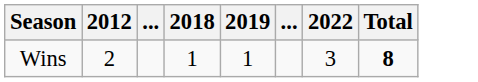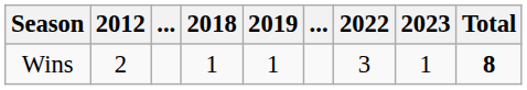 <table class="wikitable">
 <tr>
 <th>Season</th>
 <th>2012</th>
 <th>...</th>
 <th>2018</th>
 <th>2019</th>
 <th>...</th>
 <th>2022</th>
+<th>2023</th>
 <th><strong>Total</strong></th>
 </tr>
 <tr align="center">
 <td>Wins</td>
 <td>2</td>
 <td></td>
 <td>1</td>
 <td>1</td>
 <td></td>
 <td>3</td>
+<td>1</td>
 <td><strong>8</strong></td>
 </tr>
 </table>
